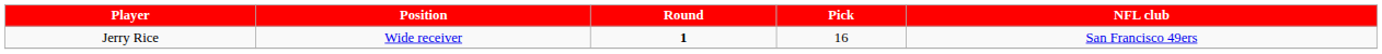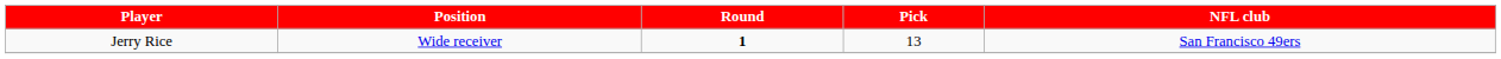 <table class="wikitable" width="80%">
 <tr align="center"  style="background:red;color:#FFFFFF;">
 <td><strong>Player</strong></td>
 <td><strong>Position</strong></td>
 <td><strong>Round</strong></td>
 <td><strong>Pick</strong></td>
 <td><strong>NFL club</strong></td>
 </tr>
 <tr align="center" bgcolor="">
 <td>Jerry Rice</td>
 <td><a href='#'>Wide receiver</a></td>
 <td><strong>1</strong></td>
-<td>16</td>
+<td>13</td>
 <td><a href='#'>San Francisco 49ers</a></td>
 </tr>
 <tr align="center" bgcolor="">
 </tr>
 </table>
